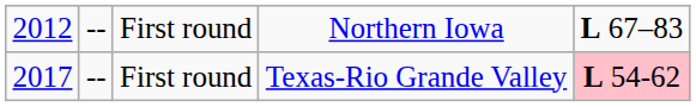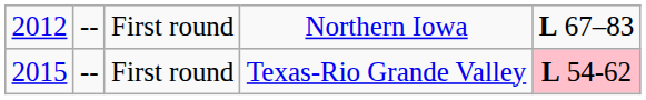 <table class="wikitable">
 <tr align="center">
 <td><a href='#'>2012</a></td>
 <td>--</td>
 <td>First round</td>
 <td><a href='#'>Northern Iowa</a></td>
 <td><strong>L</strong> 67–83</td>
 </tr>
 <tr align="center">
-<td><a href='#'>2017</a></td>
+<td><a href='#'>2015</a></td>
 <td>--</td>
 <td>First round</td>
 <td><a href='#'>Texas-Rio Grande Valley</a></td>
 <td style="background: pink;"><strong>L</strong> 54-62</td>
 </tr>
 </table>
